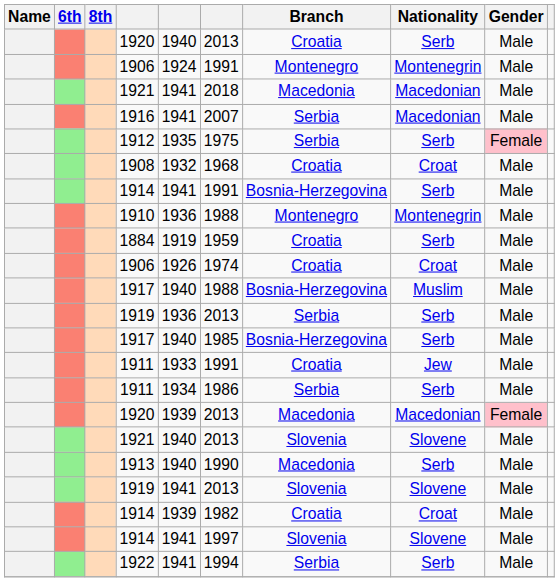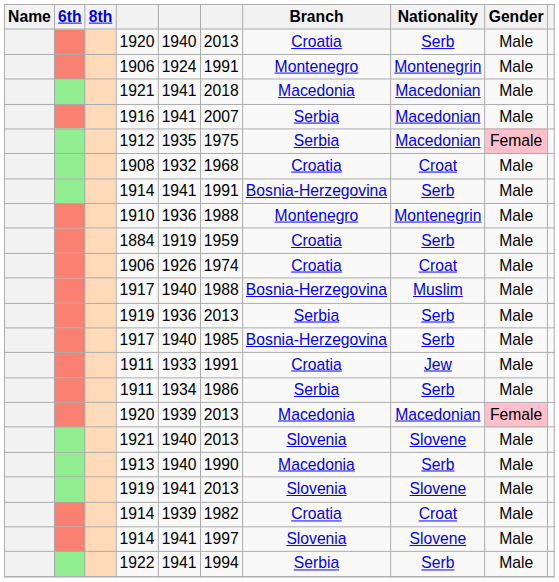 <table class="wikitable sortable" style=text-align:center>
 <tr>
 <th scope="col">Name</th>
 <th scope="col"><a href='#'>6th</a></th>
 <th scope="col"><a href='#'>8th</a></th>
 <th scope="col"></th>
 <th scope="col"></th>
 <th scope="col"></th>
 <th scope="col">Branch</th>
 <th scope="col">Nationality</th>
 <th scope="col">Gender</th>
 <th scope="col" class="unsortable"></th>
 </tr>
 <tr>
 <th align="center" scope="row" style="font-weight:normal;"></th>
 <td bgcolor = Salmon></td>
 <td bgcolor = PeachPuff></td>
 <td>1920</td>
 <td>1940</td>
 <td>2013</td>
 <td><a href='#'>Croatia</a></td>
 <td><a href='#'>Serb</a></td>
 <td>Male</td>
 <td></td>
 </tr>
 <tr>
 <th align="center" scope="row" style="font-weight:normal;"></th>
 <td bgcolor = Salmon></td>
 <td bgcolor = PeachPuff></td>
 <td>1906</td>
 <td>1924</td>
 <td>1991</td>
 <td><a href='#'>Montenegro</a></td>
 <td><a href='#'>Montenegrin</a></td>
 <td>Male</td>
 <td></td>
 </tr>
 <tr>
 <th align="center" scope="row" style="font-weight:normal;"></th>
 <td bgcolor = LightGreen></td>
 <td bgcolor = PeachPuff></td>
 <td>1921</td>
 <td>1941</td>
 <td>2018</td>
 <td><a href='#'>Macedonia</a></td>
 <td><a href='#'>Macedonian</a></td>
 <td>Male</td>
 <td></td>
 </tr>
 <tr>
 <th align="center" scope="row" style="font-weight:normal;"></th>
 <td bgcolor = Salmon></td>
 <td bgcolor = PeachPuff></td>
 <td>1916</td>
 <td>1941</td>
 <td>2007</td>
 <td><a href='#'>Serbia</a></td>
 <td><a href='#'>Macedonian</a></td>
 <td>Male</td>
 <td></td>
 </tr>
 <tr>
 <th align="center" scope="row" style="font-weight:normal;"></th>
 <td bgcolor = LightGreen></td>
 <td bgcolor = PeachPuff></td>
 <td>1912</td>
 <td>1935</td>
 <td>1975</td>
 <td><a href='#'>Serbia</a></td>
-<td><a href='#'>Serb</a></td>
+<td><a href='#'>Macedonian</a></td>
 <td style="background: Pink">Female</td>
 <td></td>
 </tr>
 <tr>
 <th align="center" scope="row" style="font-weight:normal;"></th>
 <td bgcolor = LightGreen></td>
 <td bgcolor = PeachPuff></td>
 <td>1908</td>
 <td>1932</td>
 <td>1968</td>
 <td><a href='#'>Croatia</a></td>
 <td><a href='#'>Croat</a></td>
 <td>Male</td>
 <td></td>
 </tr>
 <tr>
 <th align="center" scope="row" style="font-weight:normal;"></th>
 <td bgcolor = LightGreen></td>
 <td bgcolor = PeachPuff></td>
 <td>1914</td>
 <td>1941</td>
 <td>1991</td>
 <td><a href='#'>Bosnia-Herzegovina</a></td>
 <td><a href='#'>Serb</a></td>
 <td>Male</td>
 <td></td>
 </tr>
 <tr>
 <th align="center" scope="row" style="font-weight:normal;"></th>
 <td bgcolor = Salmon></td>
 <td bgcolor = PeachPuff></td>
 <td>1910</td>
 <td>1936</td>
 <td>1988</td>
 <td><a href='#'>Montenegro</a></td>
 <td><a href='#'>Montenegrin</a></td>
 <td>Male</td>
 <td></td>
 </tr>
 <tr>
 <th align="center" scope="row" style="font-weight:normal;"></th>
 <td bgcolor = Salmon></td>
 <td bgcolor = PeachPuff></td>
 <td>1884</td>
 <td>1919</td>
 <td>1959</td>
 <td><a href='#'>Croatia</a></td>
 <td><a href='#'>Serb</a></td>
 <td>Male</td>
 <td></td>
 </tr>
 <tr>
 <th align="center" scope="row" style="font-weight:normal;"></th>
 <td bgcolor = Salmon></td>
 <td bgcolor = PeachPuff></td>
 <td>1906</td>
 <td>1926</td>
 <td>1974</td>
 <td><a href='#'>Croatia</a></td>
 <td><a href='#'>Croat</a></td>
 <td>Male</td>
 <td></td>
 </tr>
 <tr>
 <th align="center" scope="row" style="font-weight:normal;"></th>
 <td bgcolor = Salmon></td>
 <td bgcolor = PeachPuff></td>
 <td>1917</td>
 <td>1940</td>
 <td>1988</td>
 <td><a href='#'>Bosnia-Herzegovina</a></td>
 <td><a href='#'>Muslim</a></td>
 <td>Male</td>
 <td></td>
 </tr>
 <tr>
 <th align="center" scope="row" style="font-weight:normal;"></th>
 <td bgcolor = Salmon></td>
 <td bgcolor = PeachPuff></td>
 <td>1919</td>
 <td>1936</td>
 <td>2013</td>
 <td><a href='#'>Serbia</a></td>
 <td><a href='#'>Serb</a></td>
 <td>Male</td>
 <td></td>
 </tr>
 <tr>
 <th align="center" scope="row" style="font-weight:normal;"></th>
 <td bgcolor = Salmon></td>
 <td bgcolor = PeachPuff></td>
 <td>1917</td>
 <td>1940</td>
 <td>1985</td>
 <td><a href='#'>Bosnia-Herzegovina</a></td>
 <td><a href='#'>Serb</a></td>
 <td>Male</td>
 <td></td>
 </tr>
 <tr>
 <th align="center" scope="row" style="font-weight:normal;"></th>
 <td bgcolor = Salmon></td>
 <td bgcolor = PeachPuff></td>
 <td>1911</td>
 <td>1933</td>
 <td>1991</td>
 <td><a href='#'>Croatia</a></td>
 <td><a href='#'>Jew</a></td>
 <td>Male</td>
 <td></td>
 </tr>
 <tr>
 <th align="center" scope="row" style="font-weight:normal;"></th>
 <td bgcolor = Salmon></td>
 <td bgcolor = PeachPuff></td>
 <td>1911</td>
 <td>1934</td>
 <td>1986</td>
 <td><a href='#'>Serbia</a></td>
 <td><a href='#'>Serb</a></td>
 <td>Male</td>
 <td></td>
 </tr>
 <tr>
 <th align="center" scope="row" style="font-weight:normal;"></th>
 <td bgcolor = Salmon></td>
 <td bgcolor = PeachPuff></td>
 <td>1920</td>
 <td>1939</td>
 <td>2013</td>
 <td><a href='#'>Macedonia</a></td>
 <td><a href='#'>Macedonian</a></td>
 <td style="background: Pink">Female</td>
 <td></td>
 </tr>
 <tr>
 <th align="center" scope="row" style="font-weight:normal;"></th>
 <td bgcolor = LightGreen></td>
 <td bgcolor = PeachPuff></td>
 <td>1921</td>
 <td>1940</td>
 <td>2013</td>
 <td><a href='#'>Slovenia</a></td>
 <td><a href='#'>Slovene</a></td>
 <td>Male</td>
 <td></td>
 </tr>
 <tr>
 <th align="center" scope="row" style="font-weight:normal;"></th>
 <td bgcolor = LightGreen></td>
 <td bgcolor = PeachPuff></td>
 <td>1913</td>
 <td>1940</td>
 <td>1990</td>
 <td><a href='#'>Macedonia</a></td>
 <td><a href='#'>Serb</a></td>
 <td>Male</td>
 <td></td>
 </tr>
 <tr>
 <th align="center" scope="row" style="font-weight:normal;"></th>
 <td bgcolor = LightGreen></td>
 <td bgcolor = PeachPuff></td>
 <td>1919</td>
 <td>1941</td>
 <td>2013</td>
 <td><a href='#'>Slovenia</a></td>
 <td><a href='#'>Slovene</a></td>
 <td>Male</td>
 <td></td>
 </tr>
 <tr>
 <th align="center" scope="row" style="font-weight:normal;"></th>
 <td bgcolor = Salmon></td>
 <td bgcolor = PeachPuff></td>
 <td>1914</td>
 <td>1939</td>
 <td>1982</td>
 <td><a href='#'>Croatia</a></td>
 <td><a href='#'>Croat</a></td>
 <td>Male</td>
 <td></td>
 </tr>
 <tr>
 <th align="center" scope="row" style="font-weight:normal;"></th>
 <td bgcolor = Salmon></td>
 <td bgcolor = PeachPuff></td>
 <td>1914</td>
 <td>1941</td>
 <td>1997</td>
 <td><a href='#'>Slovenia</a></td>
 <td><a href='#'>Slovene</a></td>
 <td>Male</td>
 <td></td>
 </tr>
 <tr>
 <th align="center" scope="row" style="font-weight:normal;"></th>
 <td bgcolor = LightGreen></td>
 <td bgcolor = PeachPuff></td>
 <td>1922</td>
 <td>1941</td>
 <td>1994</td>
 <td><a href='#'>Serbia</a></td>
 <td><a href='#'>Serb</a></td>
 <td>Male</td>
 <td></td>
 </tr>
 <tr>
 </tr>
 </table>
